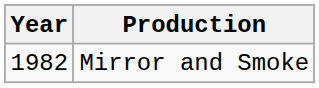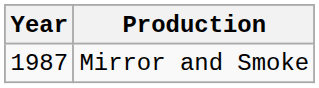 <table class="wikitable">
 <tr>
 <th>Year</th>
 <th>Production</th>
 </tr>
 <tr>
-<td>1982</td>
+<td>1987</td>
 <td>Mirror and Smoke</td>
 </tr>
 </table>
